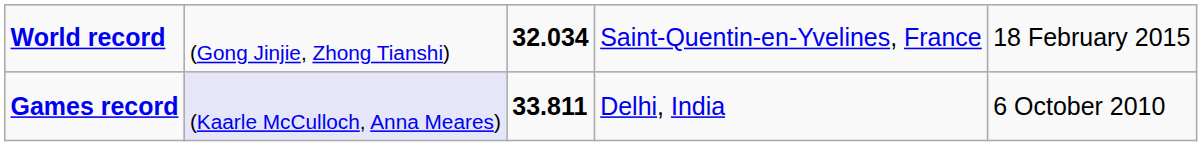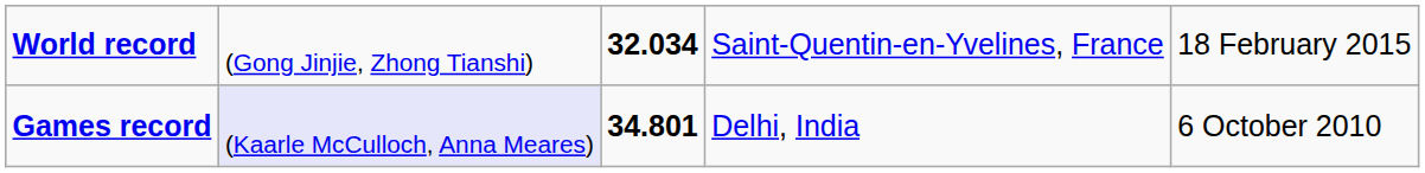 <table class="wikitable">
 <tr>
 <td><a href='#'><strong>World record</strong></a></td>
 <td><br><small>(<a href='#'>Gong Jinjie</a>, <a href='#'>Zhong Tianshi</a>)</small></td>
 <td><strong>32.034</strong></td>
 <td><a href='#'>Saint-Quentin-en-Yvelines</a>, <a href='#'>France</a></td>
 <td>18 February 2015</td>
 </tr>
 <tr>
 <td><a href='#'><strong>Games record</strong></a></td>
 <td style="background: lavender;"><br><small>(<a href='#'>Kaarle McCulloch</a>, <a href='#'>Anna Meares</a>)</small></td>
-<td><strong>33.811</strong></td>
+<td><strong>34.801</strong></td>
 <td><a href='#'>Delhi</a>, <a href='#'>India</a></td>
 <td>6 October 2010</td>
 </tr>
 </table>
